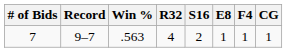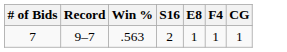 <table class="wikitable">
 <tr>
 <th># of Bids</th>
 <th>Record</th>
 <th>Win %</th>
-<th>R32</th>
 <th>S16</th>
 <th>E8</th>
 <th>F4</th>
 <th>CG</th>
 </tr>
 <tr align="center">
 <td>7</td>
 <td>9–7</td>
 <td>.563</td>
-<td>4</td>
 <td>2</td>
 <td>1</td>
 <td>1</td>
 <td>1</td>
 </tr>
 </table>
